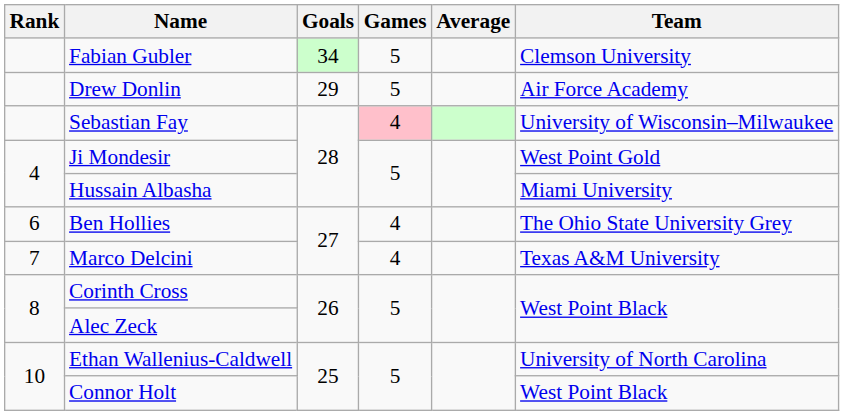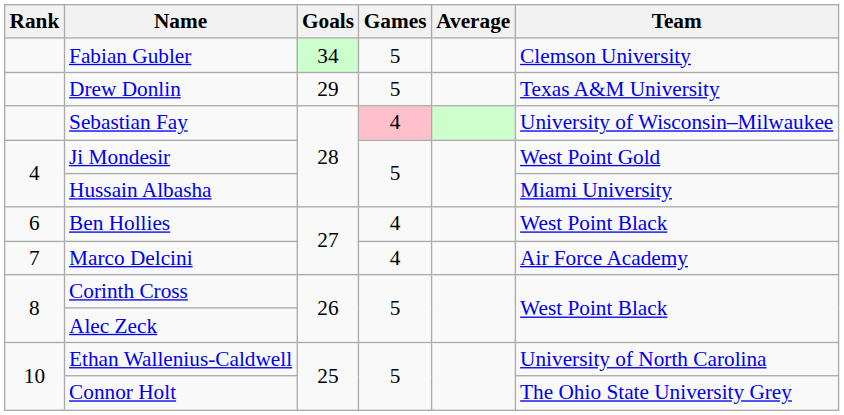 <table class="wikitable sortable"  style="text-align:center">
 <tr>
 <th>Rank</th>
 <th>Name</th>
 <th>Goals</th>
 <th>Games</th>
 <th>Average</th>
 <th>Team</th>
 </tr>
 <tr>
 <td></td>
 <td align="left"><a href='#'>Fabian Gubler</a></td>
 <td bgcolor=#ccffcc>34</td>
 <td>5</td>
 <td></td>
 <td align="left"><a href='#'>Clemson University</a></td>
 </tr>
 <tr>
 <td></td>
 <td align="left"><a href='#'>Drew Donlin</a></td>
 <td>29</td>
 <td>5</td>
 <td></td>
-<td align="left"><a href='#'>Air Force Academy</a></td>
+<td align="left"><a href='#'>Texas A&M University</a></td>
 </tr>
 <tr>
 <td></td>
 <td align="left"><a href='#'>Sebastian Fay</a></td>
 <td rowspan="3">28</td>
 <td style="background: pink;">4</td>
 <td bgcolor=#ccffcc></td>
 <td align="left"><a href='#'>University of Wisconsin–Milwaukee</a></td>
 </tr>
 <tr>
 <td rowspan="2">4</td>
 <td align="left"><a href='#'>Ji Mondesir</a></td>
 <td rowspan="2">5</td>
 <td rowspan="2"></td>
 <td align="left"><a href='#'>West Point Gold</a></td>
 </tr>
 <tr>
 <td align="left"><a href='#'>Hussain Albasha</a></td>
 <td align="left"><a href='#'>Miami University</a></td>
 </tr>
 <tr>
 <td>6</td>
 <td align="left"><a href='#'>Ben Hollies</a></td>
 <td rowspan="2">27</td>
 <td>4</td>
 <td></td>
-<td align="left"><a href='#'>The Ohio State University Grey</a></td>
+<td align="left"><a href='#'>West Point Black</a></td>
 </tr>
 <tr>
 <td>7</td>
 <td align="left"><a href='#'>Marco Delcini</a></td>
 <td>4</td>
 <td></td>
-<td align="left"><a href='#'>Texas A&M University</a></td>
+<td align="left"><a href='#'>Air Force Academy</a></td>
 </tr>
 <tr>
 <td rowspan="2">8</td>
 <td align="left"><a href='#'>Corinth Cross</a></td>
 <td rowspan="2">26</td>
 <td rowspan="2">5</td>
 <td rowspan="2"></td>
 <td align="left" rowspan="2"><a href='#'>West Point Black</a></td>
 </tr>
 <tr>
 <td align="left"><a href='#'>Alec Zeck</a></td>
 </tr>
 <tr>
 <td rowspan="2">10</td>
 <td align="left"><a href='#'>Ethan Wallenius-Caldwell</a></td>
 <td rowspan="2">25</td>
 <td rowspan="2">5</td>
 <td rowspan="2"></td>
 <td align="left"><a href='#'>University of North Carolina</a></td>
 </tr>
 <tr>
 <td align="left"><a href='#'>Connor Holt</a></td>
-<td align="left"><a href='#'>West Point Black</a></td>
+<td align="left"><a href='#'>The Ohio State University Grey</a></td>
 </tr>
 </table>
